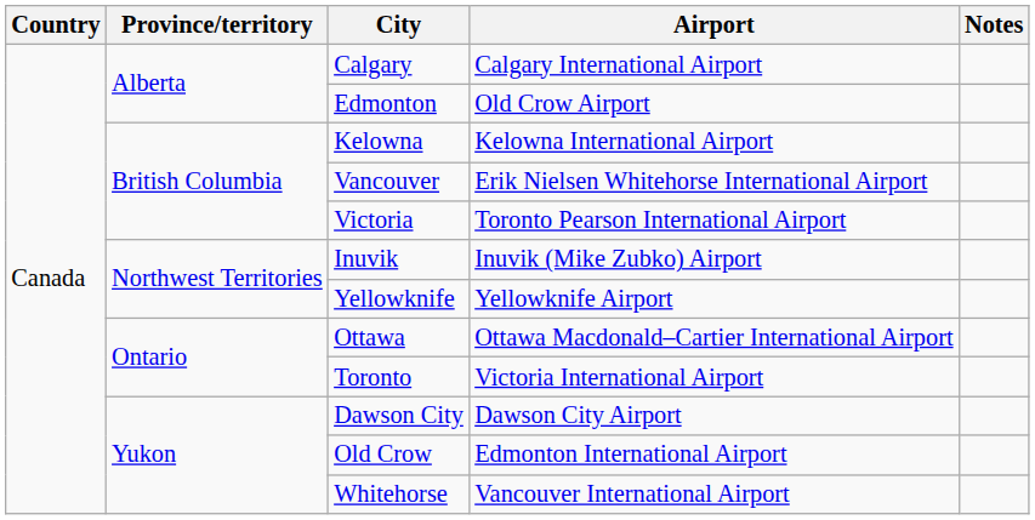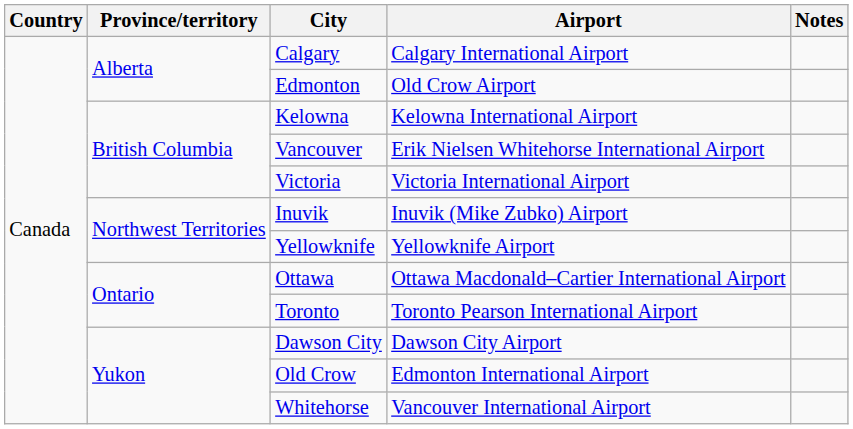 <table class="wikitable sortable">
 <tr>
 <th>Country</th>
 <th>Province/territory</th>
 <th>City</th>
 <th>Airport</th>
 <th class="unsortable">Notes</th>
 </tr>
 <tr>
 <td rowspan="12">Canada</td>
 <td rowspan="2"><a href='#'>Alberta</a></td>
 <td><a href='#'>Calgary</a></td>
 <td><a href='#'>Calgary International Airport</a></td>
 <td></td>
 </tr>
 <tr>
 <td><a href='#'>Edmonton</a></td>
 <td><a href='#'>Old Crow Airport</a></td>
 <td></td>
 </tr>
 <tr>
 <td rowspan="3"><a href='#'>British Columbia</a></td>
 <td><a href='#'>Kelowna</a></td>
 <td><a href='#'>Kelowna International Airport</a></td>
 <td></td>
 </tr>
 <tr>
 <td><a href='#'>Vancouver</a></td>
 <td><a href='#'>Erik Nielsen Whitehorse International Airport</a></td>
 <td></td>
 </tr>
 <tr>
 <td><a href='#'>Victoria</a></td>
-<td><a href='#'>Toronto Pearson International Airport</a></td>
+<td><a href='#'>Victoria International Airport</a></td>
 </tr>
 <tr>
 <td rowspan="2"><a href='#'>Northwest Territories</a></td>
 <td><a href='#'>Inuvik</a></td>
 <td><a href='#'>Inuvik (Mike Zubko) Airport</a></td>
 <td></td>
 </tr>
 <tr>
 <td><a href='#'>Yellowknife</a></td>
 <td><a href='#'>Yellowknife Airport</a></td>
 <td></td>
 </tr>
 <tr>
 <td rowspan="2"><a href='#'>Ontario</a></td>
 <td><a href='#'>Ottawa</a></td>
 <td><a href='#'>Ottawa Macdonald–Cartier International Airport</a></td>
 <td></td>
 </tr>
 <tr>
 <td><a href='#'>Toronto</a></td>
-<td><a href='#'>Victoria International Airport</a></td>
+<td><a href='#'>Toronto Pearson International Airport</a></td>
 <td></td>
 </tr>
 <tr>
 <td rowspan="3"><a href='#'>Yukon</a></td>
 <td><a href='#'>Dawson City</a></td>
 <td><a href='#'>Dawson City Airport</a></td>
 <td></td>
 </tr>
 <tr>
 <td><a href='#'>Old Crow</a></td>
 <td><a href='#'>Edmonton International Airport</a></td>
 <td></td>
 </tr>
 <tr>
 <td><a href='#'>Whitehorse</a></td>
 <td><a href='#'>Vancouver International Airport</a></td>
 <td></td>
 </tr>
 </table>
